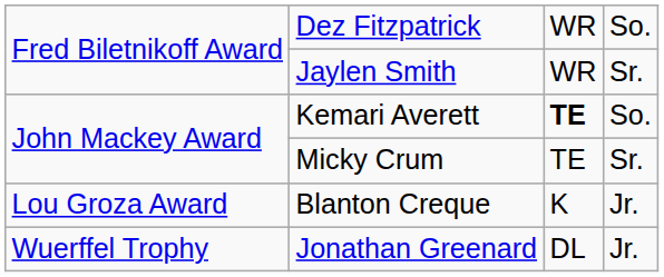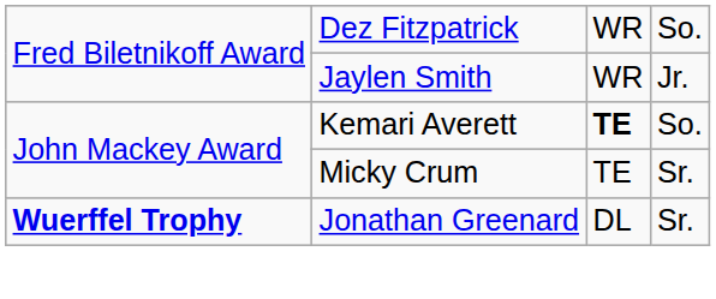 <table class="wikitable">
 <tr>
 <td rowspan=2><a href='#'>Fred Biletnikoff Award</a></td>
 <td><a href='#'>Dez Fitzpatrick</a></td>
 <td>WR</td>
 <td> So.</td>
 </tr>
 <tr>
 <td><a href='#'>Jaylen Smith</a></td>
 <td>WR</td>
-<td>Sr.</td>
+<td> Jr.</td>
 </tr>
 <tr>
 <td rowspan=2><a href='#'>John Mackey Award</a></td>
 <td>Kemari Averett</td>
 <td><strong>TE</strong></td>
 <td>So.</td>
 </tr>
 <tr>
 <td>Micky Crum</td>
 <td>TE</td>
 <td> Sr.</td>
 </tr>
 <tr>
-<td><a href='#'>Lou Groza Award</a></td>
-<td>Blanton Creque</td>
-<td>K</td>
-<td> Jr.</td>
-</tr>
-<tr>
-<td><a href='#'>Wuerffel Trophy</a></td>
+<td><strong><a href='#'>Wuerffel Trophy</a></strong></td>
 <td><a href='#'>Jonathan Greenard</a></td>
 <td>DL</td>
-<td> Jr.</td>
+<td>Sr.</td>
 </tr>
 </table>
